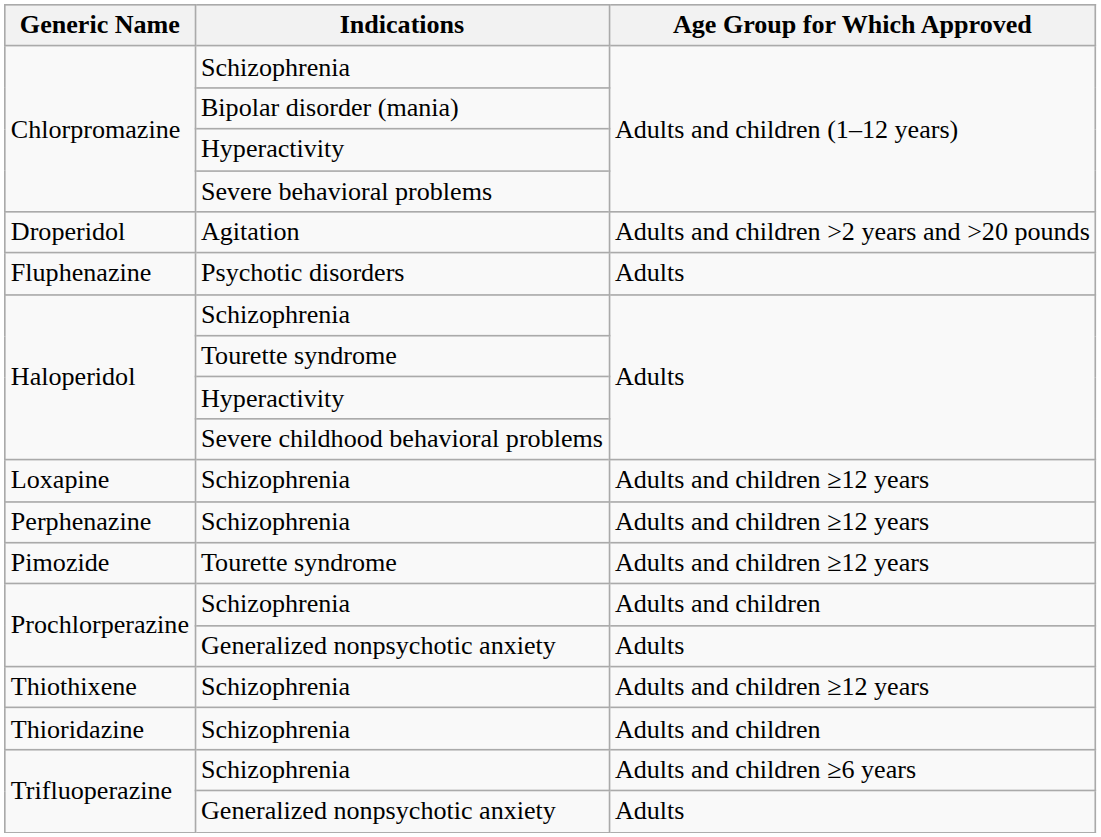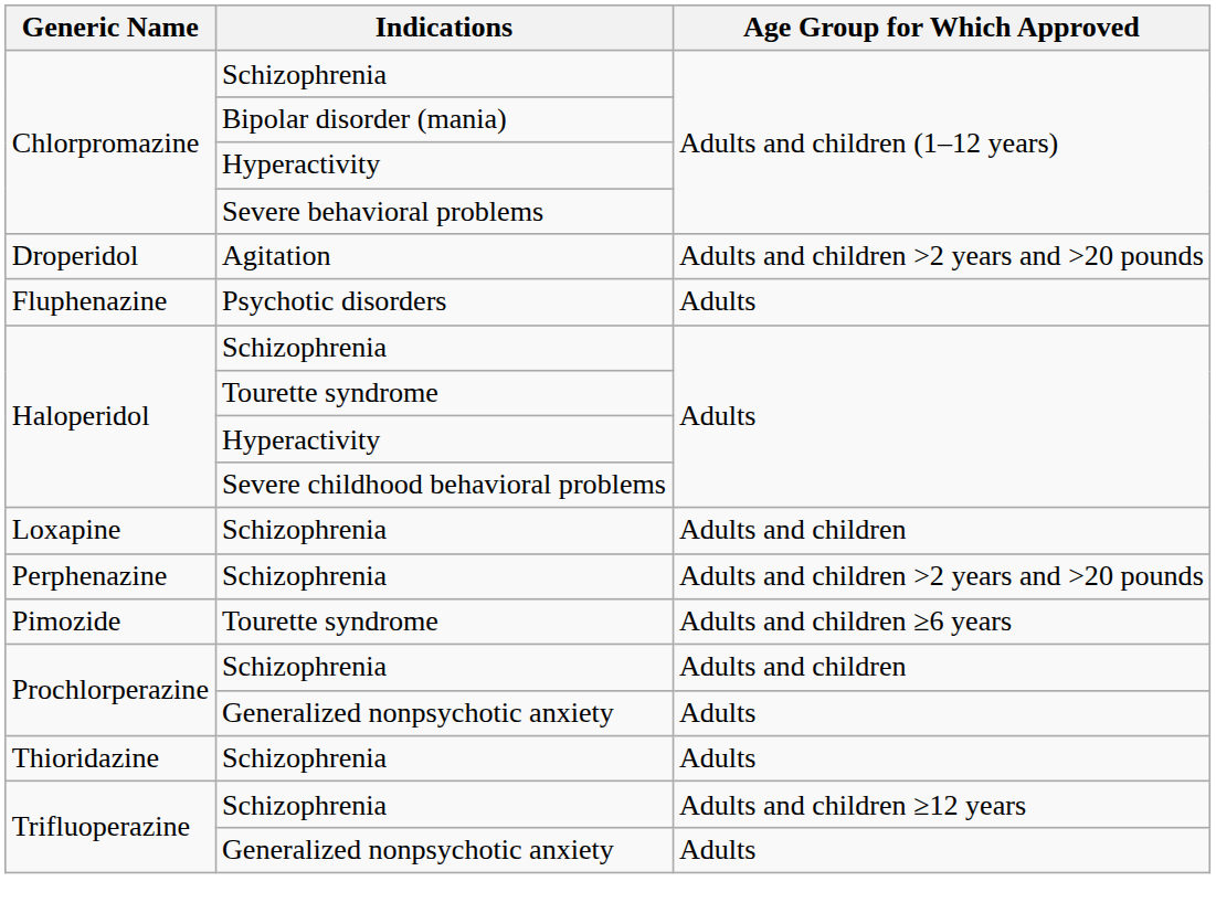 <table class="wikitable">
 <tr>
 <th colspan="1" rowspan="1">Generic Name</th>
 <th colspan="1" rowspan="1">Indications</th>
 <th colspan="1" rowspan="1">Age Group for Which Approved</th>
 </tr>
 <tr>
 <td colspan="1" rowspan="4">Chlorpromazine</td>
 <td colspan="1" rowspan="1">Schizophrenia</td>
 <td colspan="1" rowspan="4">Adults and children (1–12 years)</td>
 </tr>
 <tr>
 <td colspan="1" rowspan="1">Bipolar disorder (mania)</td>
 </tr>
 <tr>
 <td colspan="1" rowspan="1">Hyperactivity</td>
 </tr>
 <tr>
 <td colspan="1" rowspan="1">Severe behavioral problems</td>
 </tr>
 <tr>
 <td colspan="1" rowspan="1">Droperidol</td>
 <td colspan="1" rowspan="1">Agitation</td>
 <td colspan="1" rowspan="1">Adults and children >2 years and >20 pounds</td>
 </tr>
 <tr>
 <td colspan="1" rowspan="1">Fluphenazine</td>
 <td colspan="1" rowspan="1">Psychotic disorders</td>
 <td colspan="1" rowspan="1">Adults</td>
 </tr>
 <tr>
 <td colspan="1" rowspan="4">Haloperidol</td>
 <td colspan="1" rowspan="1">Schizophrenia</td>
 <td colspan="1" rowspan="4">Adults</td>
 </tr>
 <tr>
 <td colspan="1" rowspan="1">Tourette syndrome</td>
 </tr>
 <tr>
 <td colspan="1" rowspan="1">Hyperactivity</td>
 </tr>
 <tr>
 <td colspan="1" rowspan="1">Severe childhood behavioral problems</td>
 </tr>
 <tr>
 <td colspan="1" rowspan="1">Loxapine</td>
 <td colspan="1" rowspan="1">Schizophrenia</td>
-<td colspan="1" rowspan="1">Adults and children ≥12 years</td>
+<td colspan="1" rowspan="1">Adults and children</td>
 </tr>
 <tr>
 <td colspan="1" rowspan="1">Perphenazine</td>
 <td colspan="1" rowspan="1">Schizophrenia</td>
-<td colspan="1" rowspan="1">Adults and children ≥12 years</td>
+<td colspan="1" rowspan="1">Adults and children >2 years and >20 pounds</td>
 </tr>
 <tr>
 <td colspan="1" rowspan="1">Pimozide</td>
 <td colspan="1" rowspan="1">Tourette syndrome</td>
-<td colspan="1" rowspan="1">Adults and children ≥12 years</td>
+<td colspan="1" rowspan="1">Adults and children ≥6 years</td>
 </tr>
 <tr>
 <td colspan="1" rowspan="2">Prochlorperazine</td>
 <td colspan="1" rowspan="1">Schizophrenia</td>
 <td colspan="1" rowspan="1">Adults and children</td>
 </tr>
 <tr>
 <td colspan="1" rowspan="1">Generalized nonpsychotic anxiety</td>
 <td colspan="1" rowspan="1">Adults</td>
 </tr>
 <tr>
-<td colspan="1" rowspan="1">Thiothixene</td>
-<td colspan="1" rowspan="1">Schizophrenia</td>
-<td colspan="1" rowspan="1">Adults and children ≥12 years</td>
-</tr>
-<tr>
 <td colspan="1" rowspan="1">Thioridazine</td>
 <td colspan="1" rowspan="1">Schizophrenia</td>
-<td colspan="1" rowspan="1">Adults and children</td>
+<td colspan="1" rowspan="1">Adults</td>
 </tr>
 <tr>
 <td colspan="1" rowspan="2">Trifluoperazine</td>
 <td colspan="1" rowspan="1">Schizophrenia</td>
-<td colspan="1" rowspan="1">Adults and children ≥6 years</td>
+<td colspan="1" rowspan="1">Adults and children ≥12 years</td>
 </tr>
 <tr>
 <td colspan="1" rowspan="1">Generalized nonpsychotic anxiety</td>
 <td colspan="1" rowspan="1">Adults</td>
 </tr>
 </table>
